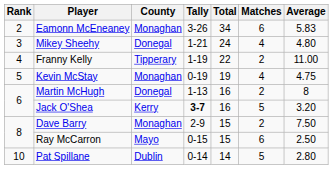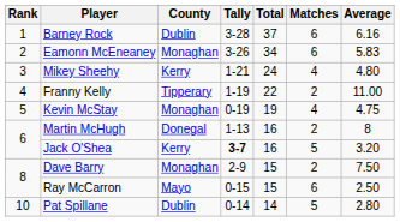 <table class="wikitable">
 <tr>
 <th>Rank</th>
 <th>Player</th>
 <th>County</th>
 <th>Tally</th>
 <th>Total</th>
 <th>Matches</th>
 <th>Average</th>
+</tr>
+<tr>
+<td rowspan=1 align=center>1</td>
+<td><a href='#'>Barney Rock</a></td>
+<td><a href='#'>Dublin</a></td>
+<td align=center>3-28</td>
+<td align=center>37</td>
+<td align=center>6</td>
+<td align=center>6.16</td>
 </tr>
 <tr>
 <td rowspan=1 align=center>2</td>
 <td><a href='#'>Eamonn McEneaney</a></td>
 <td><a href='#'>Monaghan</a></td>
 <td align=center>3-26</td>
 <td align=center>34</td>
 <td align=center>6</td>
 <td align=center>5.83</td>
 </tr>
 <tr>
 <td rowspan=1 align=center>3</td>
 <td><a href='#'>Mikey Sheehy</a></td>
-<td><a href='#'>Donegal</a></td>
+<td><a href='#'>Kerry</a></td>
 <td align=center>1-21</td>
 <td align=center>24</td>
 <td align=center>4</td>
 <td align=center>4.80</td>
 </tr>
 <tr>
 <td rowspan=1 align=center>4</td>
 <td>Franny Kelly</td>
 <td><a href='#'>Tipperary</a></td>
 <td align=center>1-19</td>
 <td align=center>22</td>
 <td align=center>2</td>
 <td align=center>11.00</td>
 </tr>
 <tr>
 <td rowspan=1 align=center>5</td>
 <td><a href='#'>Kevin McStay</a></td>
 <td><a href='#'>Monaghan</a></td>
 <td align=center>0-19</td>
 <td align=center>19</td>
 <td align=center>4</td>
 <td align=center>4.75</td>
 </tr>
 <tr>
 <td rowspan=2 align=center>6</td>
 <td><a href='#'>Martin McHugh</a></td>
 <td><a href='#'>Donegal</a></td>
 <td align=center>1-13</td>
 <td align=center>16</td>
 <td align=center>2</td>
 <td align=center>8</td>
 </tr>
 <tr>
 <td><a href='#'>Jack O'Shea</a></td>
 <td><a href='#'>Kerry</a></td>
 <td align=center><strong>3-7</strong></td>
 <td align=center>16</td>
 <td align=center>5</td>
 <td align=center>3.20</td>
 </tr>
 <tr>
 <td rowspan=2 align=center>8</td>
 <td><a href='#'>Dave Barry</a></td>
 <td><a href='#'>Monaghan</a></td>
 <td align=center>2-9</td>
 <td align=center>15</td>
 <td align=center>2</td>
 <td align=center>7.50</td>
 </tr>
 <tr>
 <td>Ray McCarron</td>
 <td><a href='#'>Mayo</a></td>
 <td align=center>0-15</td>
 <td align=center>15</td>
 <td align=center>6</td>
 <td align=center>2.50</td>
 </tr>
 <tr>
 <td rowspan=1 align=center>10</td>
 <td><a href='#'>Pat Spillane</a></td>
 <td><a href='#'>Dublin</a></td>
 <td align=center>0-14</td>
 <td align=center>14</td>
 <td align=center>5</td>
 <td align=center>2.80</td>
 </tr>
 </table>
